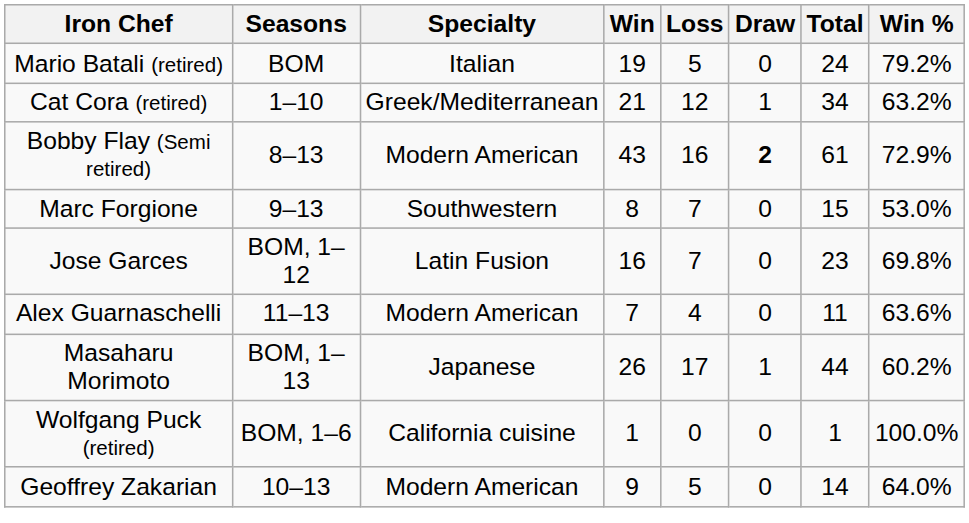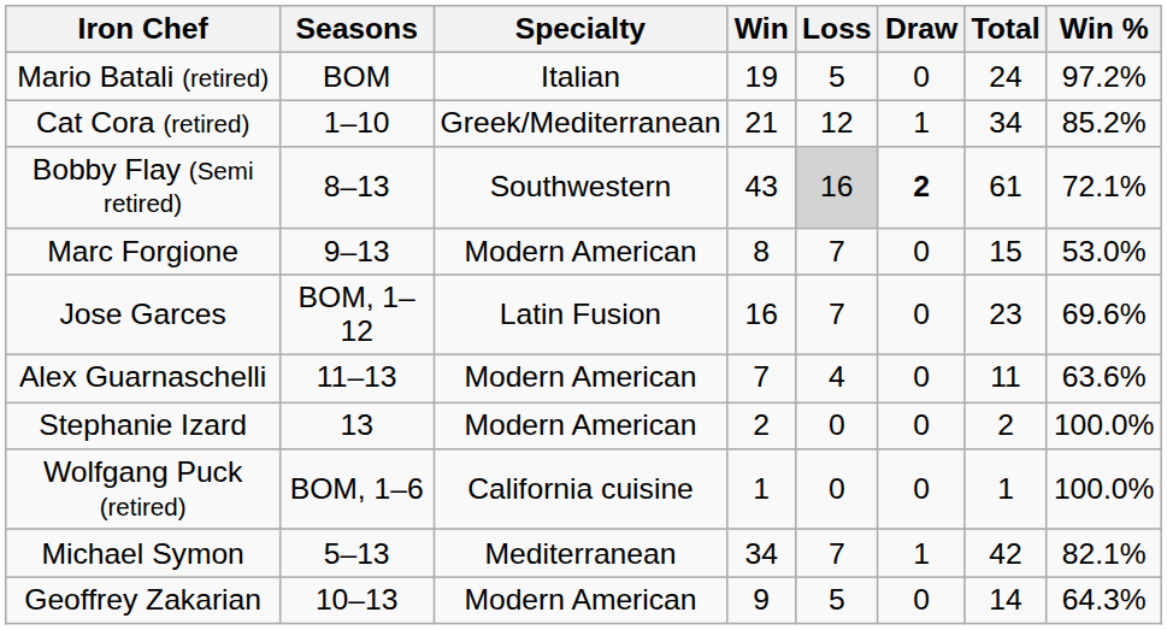 <table class="wikitable sortable" align="left" style="margin: auto; text-align: center;">
 <tr>
 <th>Iron Chef</th>
 <th>Seasons</th>
 <th>Specialty</th>
 <th>Win</th>
 <th>Loss</th>
 <th>Draw</th>
 <th>Total</th>
 <th>Win %</th>
 </tr>
 <tr>
 <td style="text-align:center">Mario Batali <small>(retired)</small></td>
 <td style="text-align:center">BOM</td>
 <td style="text-align:center">Italian</td>
 <td>19</td>
 <td>5</td>
 <td>0</td>
 <td>24</td>
-<td>79.2%</td>
+<td>97.2%</td>
 </tr>
 <tr>
 <td style="text-align:center">Cat Cora <small>(retired)</small></td>
 <td style="text-align:center">1–10</td>
 <td style="text-align:center">Greek/Mediterranean</td>
 <td>21</td>
 <td>12</td>
 <td>1</td>
 <td>34</td>
-<td>63.2%</td>
+<td>85.2%</td>
 </tr>
 <tr>
 <td style="text-align:center">Bobby Flay <small>(Semi retired)</small></td>
 <td style="text-align:center">8–13</td>
-<td style="text-align:center">Modern American</td>
+<td style="text-align:center">Southwestern</td>
 <td>43</td>
-<td>16</td>
+<td style="background: lightgrey;">16</td>
 <td><strong>2</strong></td>
 <td>61</td>
-<td>72.9%</td>
+<td>72.1%</td>
 </tr>
 <tr>
 <td style="text-align:center">Marc Forgione</td>
 <td style="text-align:center">9–13</td>
-<td style="text-align:center">Southwestern</td>
+<td style="text-align:center">Modern American</td>
 <td>8</td>
 <td>7</td>
 <td>0</td>
 <td>15</td>
 <td>53.0%</td>
 </tr>
 <tr>
 <td style="text-align:center">Jose Garces</td>
 <td style="text-align:center">BOM, 1–12</td>
 <td style="text-align:center">Latin Fusion</td>
 <td>16</td>
 <td>7</td>
 <td>0</td>
 <td>23</td>
-<td>69.8%</td>
+<td>69.6%</td>
 </tr>
 <tr>
 <td style="text-align:center">Alex Guarnaschelli</td>
 <td style="text-align:center">11–13</td>
 <td style="text-align:center">Modern American  </td>
 <td>7</td>
 <td>4</td>
 <td>0</td>
 <td>11</td>
 <td>63.6%</td>
 </tr>
 <tr>
-<td style="text-align:center">Masaharu Morimoto</td>
-<td style="text-align:center">BOM, 1–13</td>
-<td style="text-align:center">Japanese</td>
-<td>26</td>
-<td>17</td>
-<td>1</td>
-<td>44</td>
-<td>60.2%</td>
+<td style="text-align:center">Stephanie Izard </td>
+<td style="text-align:center">13</td>
+<td style="text-align:center">Modern American</td>
+<td>2</td>
+<td>0</td>
+<td>0</td>
+<td>2</td>
+<td>100.0%</td>
 </tr>
 <tr>
 <td style="text-align:center">Wolfgang Puck <small>(retired)</small></td>
 <td style="text-align:center">BOM, 1–6</td>
 <td style="text-align:center">California cuisine</td>
 <td>1</td>
 <td>0</td>
 <td>0</td>
 <td>1</td>
 <td>100.0%</td>
 </tr>
 <tr>
+<td style="text-align:center">Michael Symon</td>
+<td style="text-align:center">5–13</td>
+<td style="text-align:center">Mediterranean</td>
+<td>34</td>
+<td>7</td>
+<td>1</td>
+<td>42</td>
+<td>82.1%</td>
+</tr>
+<tr>
 <td style="text-align:center">Geoffrey Zakarian</td>
 <td style="text-align:center">10–13</td>
 <td style="text-align:center">Modern American</td>
 <td>9</td>
 <td>5</td>
 <td>0</td>
 <td>14</td>
-<td>64.0%</td>
+<td>64.3%</td>
 </tr>
 </table>
